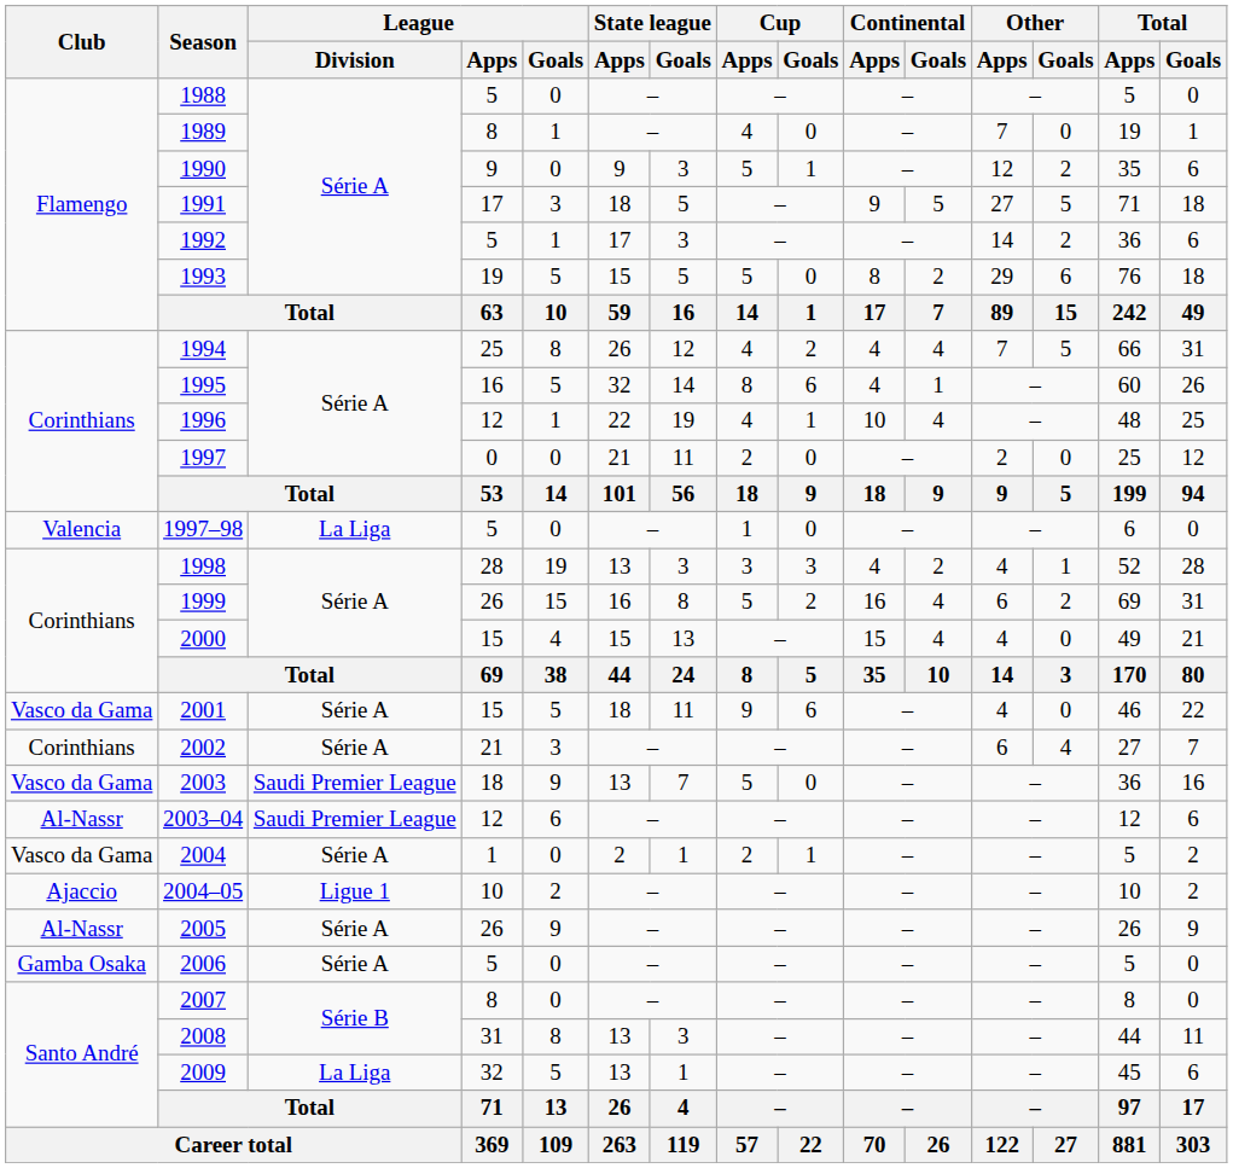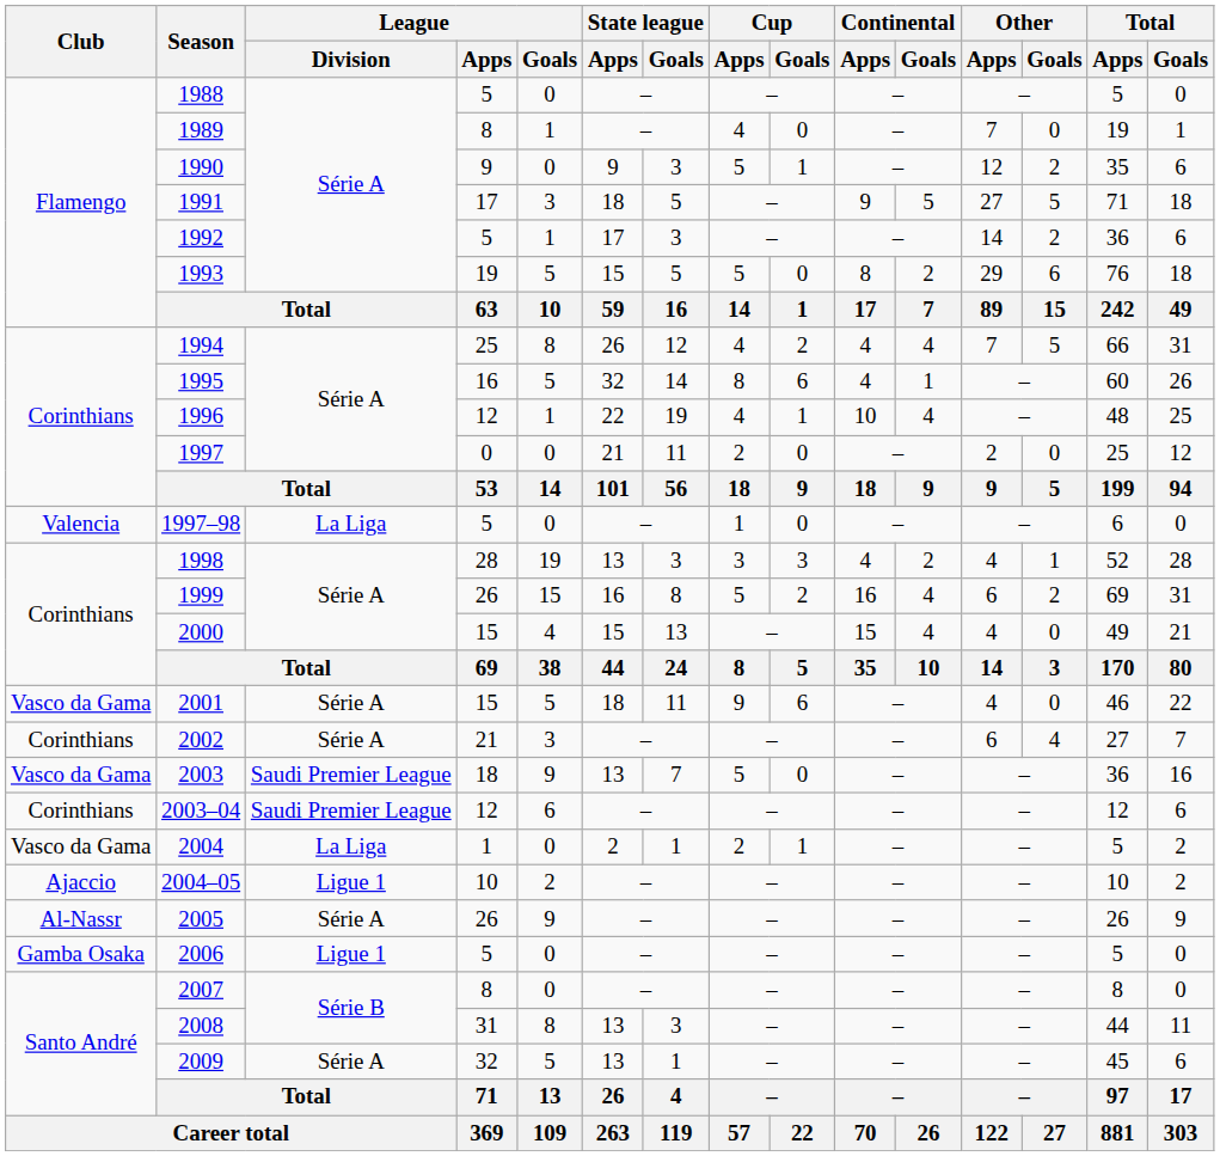 <table class="wikitable" style="text-align: center">
 <tr>
 <th rowspan="2">Club</th>
 <th rowspan="2">Season</th>
 <th colspan="3">League</th>
 <th colspan="2">State league</th>
 <th colspan="2">Cup</th>
 <th colspan="2">Continental</th>
 <th colspan="2">Other</th>
 <th colspan="2">Total</th>
 </tr>
 <tr>
 <th>Division</th>
 <th>Apps</th>
 <th>Goals</th>
 <th>Apps</th>
 <th>Goals</th>
 <th>Apps</th>
 <th>Goals</th>
 <th>Apps</th>
 <th>Goals</th>
 <th>Apps</th>
 <th>Goals</th>
 <th>Apps</th>
 <th>Goals</th>
 </tr>
 <tr>
 <td rowspan="7" align="center"><a href='#'>Flamengo</a></td>
 <td><a href='#'>1988</a></td>
 <td rowspan="6"><a href='#'>Série A</a></td>
 <td>5</td>
 <td>0</td>
 <td colspan="2">–</td>
 <td colspan="2">–</td>
 <td colspan="2">–</td>
 <td colspan="2">–</td>
 <td>5</td>
 <td>0</td>
 </tr>
 <tr>
 <td><a href='#'>1989</a></td>
 <td>8</td>
 <td>1</td>
 <td colspan="2">–</td>
 <td>4</td>
 <td>0</td>
 <td colspan="2">–</td>
 <td>7</td>
 <td>0</td>
 <td>19</td>
 <td>1</td>
 </tr>
 <tr>
 <td><a href='#'>1990</a></td>
 <td>9</td>
 <td>0</td>
 <td>9</td>
 <td>3</td>
 <td>5</td>
 <td>1</td>
 <td colspan="2">–</td>
 <td>12</td>
 <td>2</td>
 <td>35</td>
 <td>6</td>
 </tr>
 <tr>
 <td><a href='#'>1991</a></td>
 <td>17</td>
 <td>3</td>
 <td>18</td>
 <td>5</td>
 <td colspan="2">–</td>
 <td>9</td>
 <td>5</td>
 <td>27</td>
 <td>5</td>
 <td>71</td>
 <td>18</td>
 </tr>
 <tr>
 <td><a href='#'>1992</a></td>
 <td>5</td>
 <td>1</td>
 <td>17</td>
 <td>3</td>
 <td colspan="2">–</td>
 <td colspan="2">–</td>
 <td>14</td>
 <td>2</td>
 <td>36</td>
 <td>6</td>
 </tr>
 <tr>
 <td><a href='#'>1993</a></td>
 <td>19</td>
 <td>5</td>
 <td>15</td>
 <td>5</td>
 <td>5</td>
 <td>0</td>
 <td>8</td>
 <td>2</td>
 <td>29</td>
 <td>6</td>
 <td>76</td>
 <td>18</td>
 </tr>
 <tr>
 <th colspan="2">Total</th>
 <th>63</th>
 <th>10</th>
 <th>59</th>
 <th>16</th>
 <th>14</th>
 <th>1</th>
 <th>17</th>
 <th>7</th>
 <th>89</th>
 <th>15</th>
 <th>242</th>
 <th>49</th>
 </tr>
 <tr>
 <td rowspan="5"><a href='#'>Corinthians</a></td>
 <td><a href='#'>1994</a></td>
 <td rowspan="4">Série A</td>
 <td>25</td>
 <td>8</td>
 <td>26</td>
 <td>12</td>
 <td>4</td>
 <td>2</td>
 <td>4</td>
 <td>4</td>
 <td>7</td>
 <td>5</td>
 <td>66</td>
 <td>31</td>
 </tr>
 <tr>
 <td><a href='#'>1995</a></td>
 <td>16</td>
 <td>5</td>
 <td>32</td>
 <td>14</td>
 <td>8</td>
 <td>6</td>
 <td>4</td>
 <td>1</td>
 <td colspan="2">–</td>
 <td>60</td>
 <td>26</td>
 </tr>
 <tr>
 <td><a href='#'>1996</a></td>
 <td>12</td>
 <td>1</td>
 <td>22</td>
 <td>19</td>
 <td>4</td>
 <td>1</td>
 <td>10</td>
 <td>4</td>
 <td colspan="2">–</td>
 <td>48</td>
 <td>25</td>
 </tr>
 <tr>
 <td><a href='#'>1997</a></td>
 <td>0</td>
 <td>0</td>
 <td>21</td>
 <td>11</td>
 <td>2</td>
 <td>0</td>
 <td colspan="2">–</td>
 <td>2</td>
 <td>0</td>
 <td>25</td>
 <td>12</td>
 </tr>
 <tr>
 <th colspan="2">Total</th>
 <th>53</th>
 <th>14</th>
 <th>101</th>
 <th>56</th>
 <th>18</th>
 <th>9</th>
 <th>18</th>
 <th>9</th>
 <th>9</th>
 <th>5</th>
 <th>199</th>
 <th>94</th>
 </tr>
 <tr>
 <td><a href='#'>Valencia</a></td>
 <td><a href='#'>1997–98</a></td>
 <td><a href='#'>La Liga</a></td>
 <td>5</td>
 <td>0</td>
 <td colspan="2">–</td>
 <td>1</td>
 <td>0</td>
 <td colspan="2">–</td>
 <td colspan="2">–</td>
 <td>6</td>
 <td>0</td>
 </tr>
 <tr>
 <td rowspan="4">Corinthians</td>
 <td><a href='#'>1998</a></td>
 <td rowspan="3"=>Série A</td>
 <td>28</td>
 <td>19</td>
 <td>13</td>
 <td>3</td>
 <td>3</td>
 <td>3</td>
 <td>4</td>
 <td>2</td>
 <td>4</td>
 <td>1</td>
 <td>52</td>
 <td>28</td>
 </tr>
 <tr>
 <td><a href='#'>1999</a></td>
 <td>26</td>
 <td>15</td>
 <td>16</td>
 <td>8</td>
 <td>5</td>
 <td>2</td>
 <td>16</td>
 <td>4</td>
 <td>6</td>
 <td>2</td>
 <td>69</td>
 <td>31</td>
 </tr>
 <tr>
 <td><a href='#'>2000</a></td>
 <td>15</td>
 <td>4</td>
 <td>15</td>
 <td>13</td>
 <td colspan="2">–</td>
 <td>15</td>
 <td>4</td>
 <td>4</td>
 <td>0</td>
 <td>49</td>
 <td>21</td>
 </tr>
 <tr>
 <th colspan="2">Total</th>
 <th>69</th>
 <th>38</th>
 <th>44</th>
 <th>24</th>
 <th>8</th>
 <th>5</th>
 <th>35</th>
 <th>10</th>
 <th>14</th>
 <th>3</th>
 <th>170</th>
 <th>80</th>
 </tr>
 <tr>
 <td><a href='#'>Vasco da Gama</a></td>
 <td><a href='#'>2001</a></td>
 <td>Série A</td>
 <td>15</td>
 <td>5</td>
 <td>18</td>
 <td>11</td>
 <td>9</td>
 <td>6</td>
 <td colspan="2">–</td>
 <td>4</td>
 <td>0</td>
 <td>46</td>
 <td>22</td>
 </tr>
 <tr>
 <td>Corinthians</td>
 <td><a href='#'>2002</a></td>
 <td>Série A</td>
 <td>21</td>
 <td>3</td>
 <td colspan="2">–</td>
 <td colspan="2">–</td>
 <td colspan="2">–</td>
 <td>6</td>
 <td>4</td>
 <td>27</td>
 <td>7</td>
 </tr>
 <tr>
 <td><a href='#'>Vasco da Gama</a></td>
 <td><a href='#'>2003</a></td>
 <td><a href='#'>Saudi Premier League</a></td>
 <td>18</td>
 <td>9</td>
 <td>13</td>
 <td>7</td>
 <td>5</td>
 <td>0</td>
 <td colspan="2">–</td>
 <td colspan="2">–</td>
 <td>36</td>
 <td>16</td>
 </tr>
 <tr>
-<td><a href='#'>Al-Nassr</a></td>
+<td>Corinthians</td>
 <td><a href='#'>2003–04</a></td>
 <td><a href='#'>Saudi Premier League</a></td>
 <td>12</td>
 <td>6</td>
 <td colspan="2">–</td>
 <td colspan="2">–</td>
 <td colspan="2">–</td>
 <td colspan="2">–</td>
 <td>12</td>
 <td>6</td>
 </tr>
 <tr>
 <td>Vasco da Gama</td>
 <td><a href='#'>2004</a></td>
-<td>Série A</td>
+<td><a href='#'>La Liga</a></td>
 <td>1</td>
 <td>0</td>
 <td>2</td>
 <td>1</td>
 <td>2</td>
 <td>1</td>
 <td colspan="2">–</td>
 <td colspan="2">–</td>
 <td>5</td>
 <td>2</td>
 </tr>
 <tr>
 <td><a href='#'>Ajaccio</a></td>
 <td><a href='#'>2004–05</a></td>
 <td><a href='#'>Ligue 1</a></td>
 <td>10</td>
 <td>2</td>
 <td colspan="2">–</td>
 <td colspan="2">–</td>
 <td colspan="2">–</td>
 <td colspan="2">–</td>
 <td>10</td>
 <td>2</td>
 </tr>
 <tr>
 <td><a href='#'>Al-Nassr</a></td>
 <td><a href='#'>2005</a></td>
 <td>Série A</td>
 <td>26</td>
 <td>9</td>
 <td colspan="2">–</td>
 <td colspan="2">–</td>
 <td colspan="2">–</td>
 <td colspan="2">–</td>
 <td>26</td>
 <td>9</td>
 </tr>
 <tr>
 <td><a href='#'>Gamba Osaka</a></td>
 <td><a href='#'>2006</a></td>
-<td>Série A</td>
+<td><a href='#'>Ligue 1</a></td>
 <td>5</td>
 <td>0</td>
 <td colspan="2">–</td>
 <td colspan="2">–</td>
 <td colspan="2">–</td>
 <td colspan="2">–</td>
 <td>5</td>
 <td>0</td>
 </tr>
 <tr>
 <td rowspan="4"><a href='#'>Santo André</a></td>
 <td><a href='#'>2007</a></td>
 <td rowspan="2"><a href='#'>Série B</a></td>
 <td>8</td>
 <td>0</td>
 <td colspan="2">–</td>
 <td colspan="2">–</td>
 <td colspan="2">–</td>
 <td colspan="2">–</td>
 <td>8</td>
 <td>0</td>
 </tr>
 <tr>
 <td><a href='#'>2008</a></td>
 <td>31</td>
 <td>8</td>
 <td>13</td>
 <td>3</td>
 <td colspan="2">–</td>
 <td colspan="2">–</td>
 <td colspan="2">–</td>
 <td>44</td>
 <td>11</td>
 </tr>
 <tr>
 <td><a href='#'>2009</a></td>
-<td><a href='#'>La Liga</a></td>
+<td>Série A</td>
 <td>32</td>
 <td>5</td>
 <td>13</td>
 <td>1</td>
 <td colspan="2">–</td>
 <td colspan="2">–</td>
 <td colspan="2">–</td>
 <td>45</td>
 <td>6</td>
 </tr>
 <tr>
 <th colspan="2">Total</th>
 <th>71</th>
 <th>13</th>
 <th>26</th>
 <th>4</th>
 <th colspan="2">–</th>
 <th colspan="2">–</th>
 <th colspan="2">–</th>
 <th>97</th>
 <th>17</th>
 </tr>
 <tr>
 <th colspan=3>Career total</th>
 <th>369</th>
 <th>109</th>
 <th>263</th>
 <th>119</th>
 <th>57</th>
 <th>22</th>
 <th>70</th>
 <th>26</th>
 <th>122</th>
 <th>27</th>
 <th>881</th>
 <th>303</th>
 </tr>
 </table>
